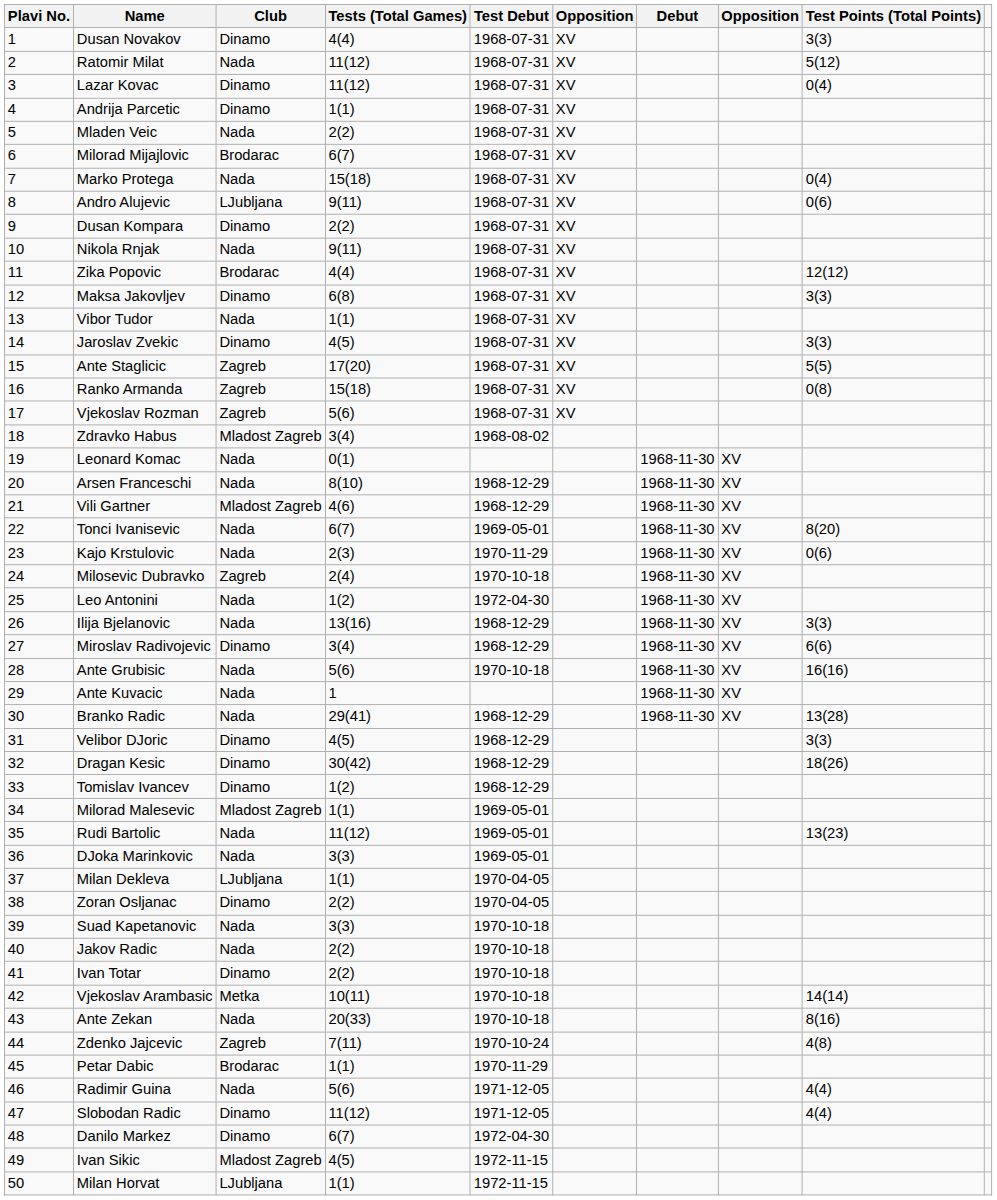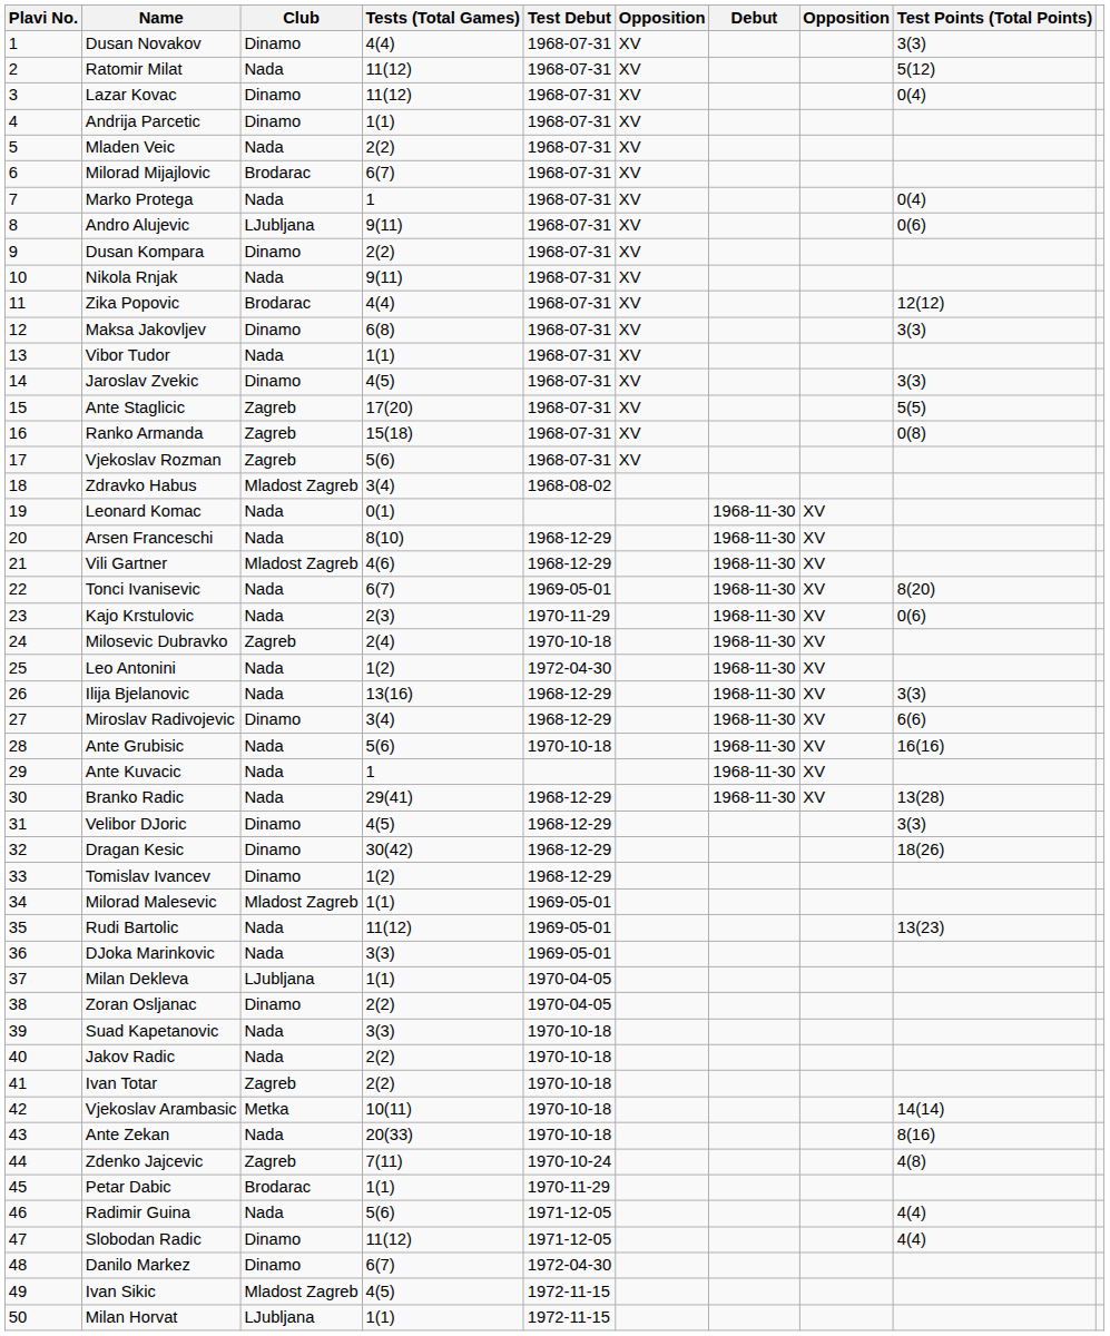 <table class="wikitable">
 <tr align="left">
 <th>Plavi No.</th>
 <th>Name</th>
 <th>Club</th>
 <th>Tests (Total Games)</th>
 <th>Test Debut</th>
 <th>Opposition</th>
 <th>Debut</th>
 <th>Opposition</th>
 <th>Test Points (Total Points)</th>
 </tr>
 <tr>
 <td>1</td>
 <td>Dusan Novakov</td>
 <td>Dinamo</td>
 <td>4(4)</td>
 <td>1968-07-31</td>
 <td>XV</td>
 <td></td>
 <td></td>
 <td>3(3)</td>
 <td></td>
 </tr>
 <tr>
 <td>2</td>
 <td>Ratomir Milat</td>
 <td>Nada</td>
 <td>11(12)</td>
 <td>1968-07-31</td>
 <td>XV</td>
 <td></td>
 <td></td>
 <td>5(12)</td>
 <td></td>
 </tr>
 <tr>
 <td>3</td>
 <td>Lazar Kovac</td>
 <td>Dinamo</td>
 <td>11(12)</td>
 <td>1968-07-31</td>
 <td>XV</td>
 <td></td>
 <td></td>
 <td>0(4)</td>
 <td></td>
 </tr>
 <tr>
 <td>4</td>
 <td>Andrija Parcetic</td>
 <td>Dinamo</td>
 <td>1(1)</td>
 <td>1968-07-31</td>
 <td>XV</td>
 <td></td>
 <td></td>
 <td></td>
 <td></td>
 </tr>
 <tr>
 <td>5</td>
 <td>Mladen Veic</td>
 <td>Nada</td>
 <td>2(2)</td>
 <td>1968-07-31</td>
 <td>XV</td>
 <td></td>
 <td></td>
 <td></td>
 <td></td>
 </tr>
 <tr>
 <td>6</td>
 <td>Milorad Mijajlovic</td>
 <td>Brodarac</td>
 <td>6(7)</td>
 <td>1968-07-31</td>
 <td>XV</td>
 <td></td>
 <td></td>
 <td></td>
 <td></td>
 </tr>
 <tr>
 <td>7</td>
 <td>Marko Protega</td>
 <td>Nada</td>
-<td>15(18)</td>
+<td>1</td>
 <td>1968-07-31</td>
 <td>XV</td>
 <td></td>
 <td></td>
 <td>0(4)</td>
 <td></td>
 </tr>
 <tr>
 <td>8</td>
 <td>Andro Alujevic</td>
 <td>LJubljana</td>
 <td>9(11)</td>
 <td>1968-07-31</td>
 <td>XV</td>
 <td></td>
 <td></td>
 <td>0(6)</td>
 <td></td>
 </tr>
 <tr>
 <td>9</td>
 <td>Dusan Kompara</td>
 <td>Dinamo</td>
 <td>2(2)</td>
 <td>1968-07-31</td>
 <td>XV</td>
 <td></td>
 <td></td>
 <td></td>
 <td></td>
 </tr>
 <tr>
 <td>10</td>
 <td>Nikola Rnjak</td>
 <td>Nada</td>
 <td>9(11)</td>
 <td>1968-07-31</td>
 <td>XV</td>
 <td></td>
 <td></td>
 <td></td>
 <td></td>
 </tr>
 <tr>
 <td>11</td>
 <td>Zika Popovic</td>
 <td>Brodarac</td>
 <td>4(4)</td>
 <td>1968-07-31</td>
 <td>XV</td>
 <td></td>
 <td></td>
 <td>12(12)</td>
 <td></td>
 </tr>
 <tr>
 <td>12</td>
 <td>Maksa Jakovljev</td>
 <td>Dinamo</td>
 <td>6(8)</td>
 <td>1968-07-31</td>
 <td>XV</td>
 <td></td>
 <td></td>
 <td>3(3)</td>
 <td></td>
 </tr>
 <tr>
 <td>13</td>
 <td>Vibor Tudor</td>
 <td>Nada</td>
 <td>1(1)</td>
 <td>1968-07-31</td>
 <td>XV</td>
 <td></td>
 <td></td>
 <td></td>
 <td></td>
 </tr>
 <tr>
 <td>14</td>
 <td>Jaroslav Zvekic</td>
 <td>Dinamo</td>
 <td>4(5)</td>
 <td>1968-07-31</td>
 <td>XV</td>
 <td></td>
 <td></td>
 <td>3(3)</td>
 <td></td>
 </tr>
 <tr>
 <td>15</td>
 <td>Ante Staglicic</td>
 <td>Zagreb</td>
 <td>17(20)</td>
 <td>1968-07-31</td>
 <td>XV</td>
 <td></td>
 <td></td>
 <td>5(5)</td>
 <td></td>
 </tr>
 <tr>
 <td>16</td>
 <td>Ranko Armanda</td>
 <td>Zagreb</td>
 <td>15(18)</td>
 <td>1968-07-31</td>
 <td>XV</td>
 <td></td>
 <td></td>
 <td>0(8)</td>
 <td></td>
 </tr>
 <tr>
 <td>17</td>
 <td>Vjekoslav Rozman</td>
 <td>Zagreb</td>
 <td>5(6)</td>
 <td>1968-07-31</td>
 <td>XV</td>
 <td></td>
 <td></td>
 <td></td>
 <td></td>
 </tr>
 <tr>
 <td>18</td>
 <td>Zdravko Habus</td>
 <td>Mladost Zagreb</td>
 <td>3(4)</td>
 <td>1968-08-02</td>
 <td></td>
 <td></td>
 <td></td>
 <td></td>
 <td></td>
 </tr>
 <tr>
 <td>19</td>
 <td>Leonard Komac</td>
 <td>Nada</td>
 <td>0(1)</td>
 <td></td>
 <td></td>
 <td>1968-11-30</td>
 <td>XV</td>
 <td></td>
 <td></td>
 </tr>
 <tr>
 <td>20</td>
 <td>Arsen Franceschi</td>
 <td>Nada</td>
 <td>8(10)</td>
 <td>1968-12-29</td>
 <td></td>
 <td>1968-11-30</td>
 <td>XV</td>
 <td></td>
 <td></td>
 </tr>
 <tr>
 <td>21</td>
 <td>Vili Gartner</td>
 <td>Mladost Zagreb</td>
 <td>4(6)</td>
 <td>1968-12-29</td>
 <td></td>
 <td>1968-11-30</td>
 <td>XV</td>
 <td></td>
 <td></td>
 </tr>
 <tr>
 <td>22</td>
 <td>Tonci Ivanisevic</td>
 <td>Nada</td>
 <td>6(7)</td>
 <td>1969-05-01</td>
 <td></td>
 <td>1968-11-30</td>
 <td>XV</td>
 <td>8(20)</td>
 <td></td>
 </tr>
 <tr>
 <td>23</td>
 <td>Kajo Krstulovic</td>
 <td>Nada</td>
 <td>2(3)</td>
 <td>1970-11-29</td>
 <td></td>
 <td>1968-11-30</td>
 <td>XV</td>
 <td>0(6)</td>
 <td></td>
 </tr>
 <tr>
 <td>24</td>
 <td>Milosevic Dubravko</td>
 <td>Zagreb</td>
 <td>2(4)</td>
 <td>1970-10-18</td>
 <td></td>
 <td>1968-11-30</td>
 <td>XV</td>
 <td></td>
 <td></td>
 </tr>
 <tr>
 <td>25</td>
 <td>Leo Antonini</td>
 <td>Nada</td>
 <td>1(2)</td>
 <td>1972-04-30</td>
 <td></td>
 <td>1968-11-30</td>
 <td>XV</td>
 <td></td>
 <td></td>
 </tr>
 <tr>
 <td>26</td>
 <td>Ilija Bjelanovic</td>
 <td>Nada</td>
 <td>13(16)</td>
 <td>1968-12-29</td>
 <td></td>
 <td>1968-11-30</td>
 <td>XV</td>
 <td>3(3)</td>
 <td></td>
 </tr>
 <tr>
 <td>27</td>
 <td>Miroslav Radivojevic</td>
 <td>Dinamo</td>
 <td>3(4)</td>
 <td>1968-12-29</td>
 <td></td>
 <td>1968-11-30</td>
 <td>XV</td>
 <td>6(6)</td>
 <td></td>
 </tr>
 <tr>
 <td>28</td>
 <td>Ante Grubisic</td>
 <td>Nada</td>
 <td>5(6)</td>
 <td>1970-10-18</td>
 <td></td>
 <td>1968-11-30</td>
 <td>XV</td>
 <td>16(16)</td>
 <td></td>
 </tr>
 <tr>
 <td>29</td>
 <td>Ante Kuvacic</td>
 <td>Nada</td>
 <td>1</td>
 <td></td>
 <td></td>
 <td>1968-11-30</td>
 <td>XV</td>
 <td></td>
 <td></td>
 </tr>
 <tr>
 <td>30</td>
 <td>Branko Radic</td>
 <td>Nada</td>
 <td>29(41)</td>
 <td>1968-12-29</td>
 <td></td>
 <td>1968-11-30</td>
 <td>XV</td>
 <td>13(28)</td>
 <td></td>
 </tr>
 <tr>
 <td>31</td>
 <td>Velibor DJoric</td>
 <td>Dinamo</td>
 <td>4(5)</td>
 <td>1968-12-29</td>
 <td></td>
 <td></td>
 <td></td>
 <td>3(3)</td>
 <td></td>
 </tr>
 <tr>
 <td>32</td>
 <td>Dragan Kesic</td>
 <td>Dinamo</td>
 <td>30(42)</td>
 <td>1968-12-29</td>
 <td></td>
 <td></td>
 <td></td>
 <td>18(26)</td>
 <td></td>
 </tr>
 <tr>
 <td>33</td>
 <td>Tomislav Ivancev</td>
 <td>Dinamo</td>
 <td>1(2)</td>
 <td>1968-12-29</td>
 <td></td>
 <td></td>
 <td></td>
 <td></td>
 <td></td>
 </tr>
 <tr>
 <td>34</td>
 <td>Milorad Malesevic</td>
 <td>Mladost Zagreb</td>
 <td>1(1)</td>
 <td>1969-05-01</td>
 <td></td>
 <td></td>
 <td></td>
 <td></td>
 <td></td>
 </tr>
 <tr>
 <td>35</td>
 <td>Rudi Bartolic</td>
 <td>Nada</td>
 <td>11(12)</td>
 <td>1969-05-01</td>
 <td></td>
 <td></td>
 <td></td>
 <td>13(23)</td>
 <td></td>
 </tr>
 <tr>
 <td>36</td>
 <td>DJoka Marinkovic</td>
 <td>Nada</td>
 <td>3(3)</td>
 <td>1969-05-01</td>
 <td></td>
 <td></td>
 <td></td>
 <td></td>
 <td></td>
 </tr>
 <tr>
 <td>37</td>
 <td>Milan Dekleva</td>
 <td>LJubljana</td>
 <td>1(1)</td>
 <td>1970-04-05</td>
 <td></td>
 <td></td>
 <td></td>
 <td></td>
 <td></td>
 </tr>
 <tr>
 <td>38</td>
 <td>Zoran Osljanac</td>
 <td>Dinamo</td>
 <td>2(2)</td>
 <td>1970-04-05</td>
 <td></td>
 <td></td>
 <td></td>
 <td></td>
 <td></td>
 </tr>
 <tr>
 <td>39</td>
 <td>Suad Kapetanovic</td>
 <td>Nada</td>
 <td>3(3)</td>
 <td>1970-10-18</td>
 <td></td>
 <td></td>
 <td></td>
 <td></td>
 <td></td>
 </tr>
 <tr>
 <td>40</td>
 <td>Jakov Radic</td>
 <td>Nada</td>
 <td>2(2)</td>
 <td>1970-10-18</td>
 <td></td>
 <td></td>
 <td></td>
 <td></td>
 <td></td>
 </tr>
 <tr>
 <td>41</td>
 <td>Ivan Totar</td>
-<td>Dinamo</td>
+<td>Zagreb</td>
 <td>2(2)</td>
 <td>1970-10-18</td>
 <td></td>
 <td></td>
 <td></td>
 <td></td>
 <td></td>
 </tr>
 <tr>
 <td>42</td>
 <td>Vjekoslav Arambasic</td>
 <td>Metka</td>
 <td>10(11)</td>
 <td>1970-10-18</td>
 <td></td>
 <td></td>
 <td></td>
 <td>14(14)</td>
 <td></td>
 </tr>
 <tr>
 <td>43</td>
 <td>Ante Zekan</td>
 <td>Nada</td>
 <td>20(33)</td>
 <td>1970-10-18</td>
 <td></td>
 <td></td>
 <td></td>
 <td>8(16)</td>
 <td></td>
 </tr>
 <tr>
 <td>44</td>
 <td>Zdenko Jajcevic</td>
 <td>Zagreb</td>
 <td>7(11)</td>
 <td>1970-10-24</td>
 <td></td>
 <td></td>
 <td></td>
 <td>4(8)</td>
 <td></td>
 </tr>
 <tr>
 <td>45</td>
 <td>Petar Dabic</td>
 <td>Brodarac</td>
 <td>1(1)</td>
 <td>1970-11-29</td>
 <td></td>
 <td></td>
 <td></td>
 <td></td>
 <td></td>
 </tr>
 <tr>
 <td>46</td>
 <td>Radimir Guina</td>
 <td>Nada</td>
 <td>5(6)</td>
 <td>1971-12-05</td>
 <td></td>
 <td></td>
 <td></td>
 <td>4(4)</td>
 <td></td>
 </tr>
 <tr>
 <td>47</td>
 <td>Slobodan Radic</td>
 <td>Dinamo</td>
 <td>11(12)</td>
 <td>1971-12-05</td>
 <td></td>
 <td></td>
 <td></td>
 <td>4(4)</td>
 <td></td>
 </tr>
 <tr>
 <td>48</td>
 <td>Danilo Markez</td>
 <td>Dinamo</td>
 <td>6(7)</td>
 <td>1972-04-30</td>
 <td></td>
 <td></td>
 <td></td>
 <td></td>
 <td></td>
 </tr>
 <tr>
 <td>49</td>
 <td>Ivan Sikic</td>
 <td>Mladost Zagreb</td>
 <td>4(5)</td>
 <td>1972-11-15</td>
 <td></td>
 <td></td>
 <td></td>
 <td></td>
 <td></td>
 </tr>
 <tr>
 <td>50</td>
 <td>Milan Horvat</td>
 <td>LJubljana</td>
 <td>1(1)</td>
 <td>1972-11-15</td>
 <td></td>
 <td></td>
 <td></td>
 <td></td>
 <td></td>
 </tr>
 </table>
